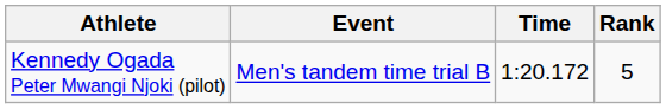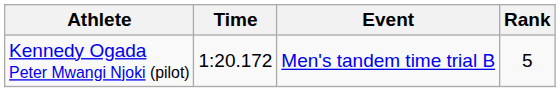 <table class="wikitable" style="font-size:90%;">
 <tr>
 <th>Athlete</th>
+<th>Time</th>
 <th>Event</th>
-<th>Time</th>
 <th>Rank</th>
 </tr>
 <tr align=center>
 <td align=left><a href='#'>Kennedy Ogada</a><br><small><a href='#'>Peter Mwangi Njoki</a> (pilot)</small></td>
+<td>1:20.172</td>
 <td align=left rowspan=1><a href='#'>Men's tandem time trial B</a></td>
-<td>1:20.172</td>
 <td>5</td>
 </tr>
 </table>
